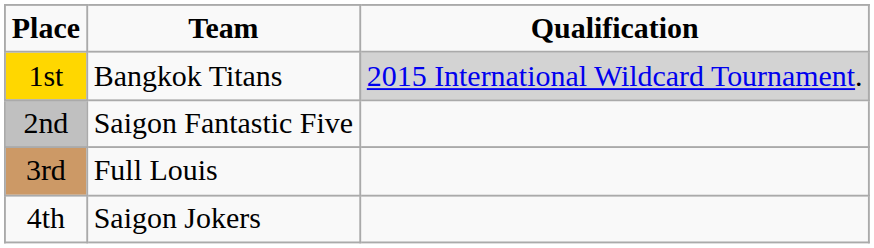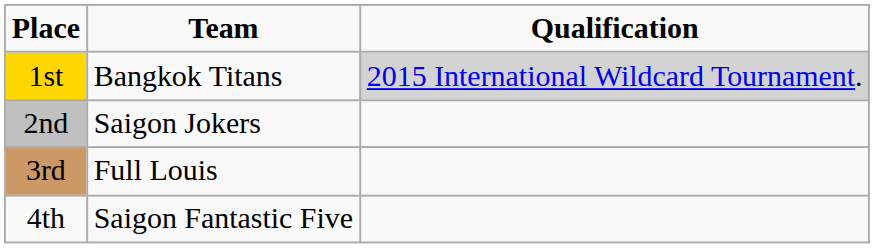 <table class="wikitable" style="text-align:left">
 <tr>
 <td style="text-align:center"><strong>Place</strong></td>
 <td style="text-align:center"><strong>Team</strong></td>
 <td style="text-align:center"><strong>Qualification</strong></td>
 </tr>
 <tr>
 <td style="text-align:center; background:gold;">1st</td>
 <td> Bangkok Titans</td>
 <td style="background: lightgrey; text-align:center"><a href='#'>2015 International Wildcard Tournament</a>.</td>
 </tr>
 <tr>
 <td style="text-align:center; background:silver;">2nd</td>
-<td> Saigon Fantastic Five</td>
+<td> Saigon Jokers</td>
 <td style="text-align:center"></td>
 </tr>
 <tr>
 <td style="text-align:center; background:#c96;">3rd</td>
 <td> Full Louis</td>
 <td style="text-align:center"></td>
 </tr>
 <tr>
 <td style="text-align:center">4th</td>
-<td> Saigon Jokers</td>
+<td> Saigon Fantastic Five</td>
 <td style="text-align:center"></td>
 </tr>
 </table>
